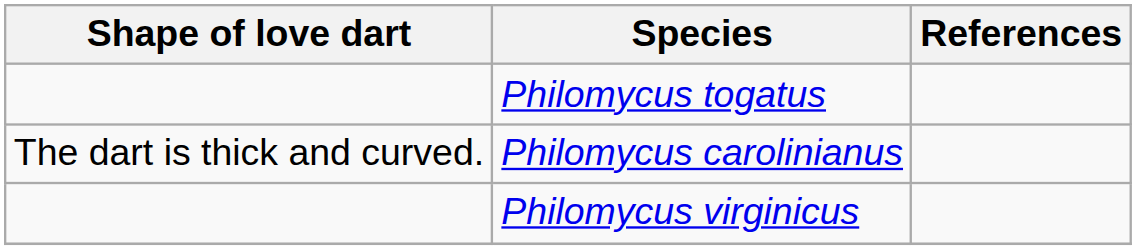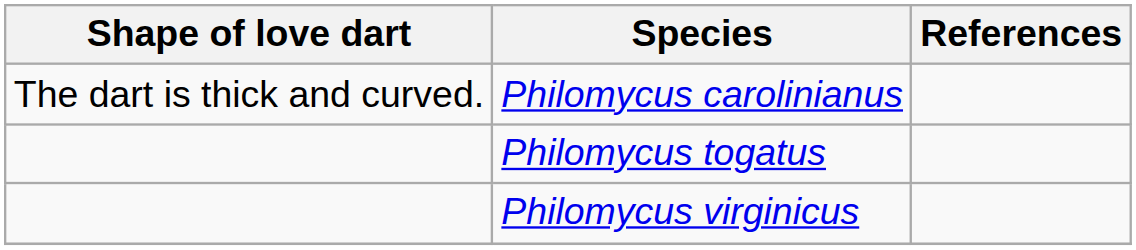 <table class="wikitable">
 <tr>
 <th>Shape of love dart</th>
 <th>Species</th>
 <th>References</th>
 </tr>
 <tr>
-<td></td>
-<td><em><a href='#'>Philomycus togatus</a></em></td>
+<td>The dart is thick and curved.</td>
+<td><em><a href='#'>Philomycus carolinianus</a></em></td>
 <td></td>
 </tr>
 <tr>
-<td>The dart is thick and curved.</td>
-<td><em><a href='#'>Philomycus carolinianus</a></em></td>
+<td></td>
+<td><em><a href='#'>Philomycus togatus</a></em></td>
 <td></td>
 </tr>
 <tr>
 <td></td>
 <td><em><a href='#'>Philomycus virginicus</a></em></td>
 <td></td>
 </tr>
 <tr>
 </tr>
 </table>
